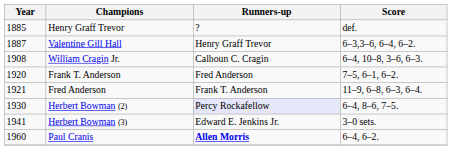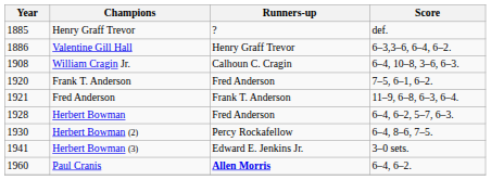 <table class="wikitable" style="font-size:98%;">
 <tr>
 <th style="width:60px;">Year</th>
 <th style="width:230px;">Champions</th>
 <th style="width:230px;">Runners-up</th>
 <th style="width:165px;">Score</th>
 </tr>
 <tr>
 <td>1885</td>
 <td> Henry Graff Trevor</td>
 <td>?</td>
 <td>def.</td>
 </tr>
 <tr>
-<td>1887</td>
+<td>1886</td>
 <td> <a href='#'>Valentine Gill Hall</a></td>
 <td> Henry Graff Trevor</td>
 <td>6–3,3–6, 6–4, 6–2.</td>
 </tr>
 <tr>
 <td>1908</td>
 <td> <a href='#'>William Cragin</a> Jr.</td>
 <td> Calhoun C. Cragin</td>
 <td>6–4, 10–8, 3–6, 6–3.</td>
 </tr>
 <tr>
 <td>1920</td>
 <td> Frank T. Anderson</td>
 <td> Fred Anderson</td>
 <td>7–5, 6–1, 6–2.</td>
 </tr>
 <tr>
 <td>1921</td>
 <td> Fred Anderson</td>
 <td> Frank T. Anderson</td>
 <td>11–9, 6–8, 6–3, 6–4.</td>
 </tr>
 <tr>
+<td>1928</td>
+<td> <a href='#'>Herbert Bowman</a></td>
+<td> Fred Anderson</td>
+<td>6–4, 6–2, 5–7, 6–3.</td>
+</tr>
+<tr>
 <td>1930</td>
 <td> <a href='#'>Herbert Bowman</a> <small>(2)</small></td>
-<td style="background: lavender;"> Percy Rockafellow</td>
+<td> Percy Rockafellow</td>
 <td>6–4, 8–6, 7–5.</td>
 </tr>
 <tr>
 <td>1941</td>
 <td> <a href='#'>Herbert Bowman</a> <small>(3)</small></td>
 <td> Edward E. Jenkins Jr.</td>
 <td>3–0 sets.</td>
 </tr>
 <tr>
 <td>1960</td>
 <td> <a href='#'>Paul Cranis</a></td>
 <td><strong> <a href='#'>Allen Morris</a></strong></td>
 <td>6–4, 6–2.</td>
 </tr>
 <tr>
 </tr>
 </table>
